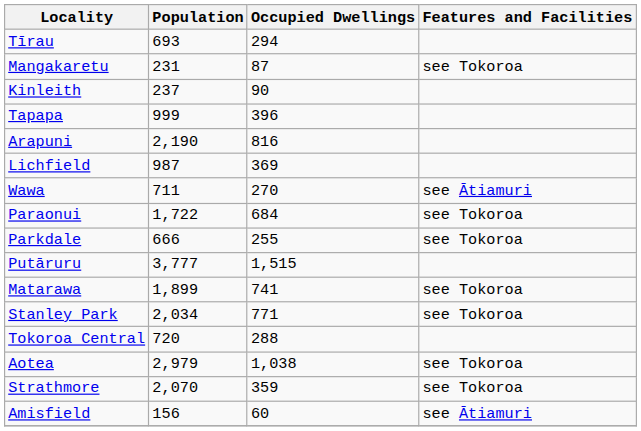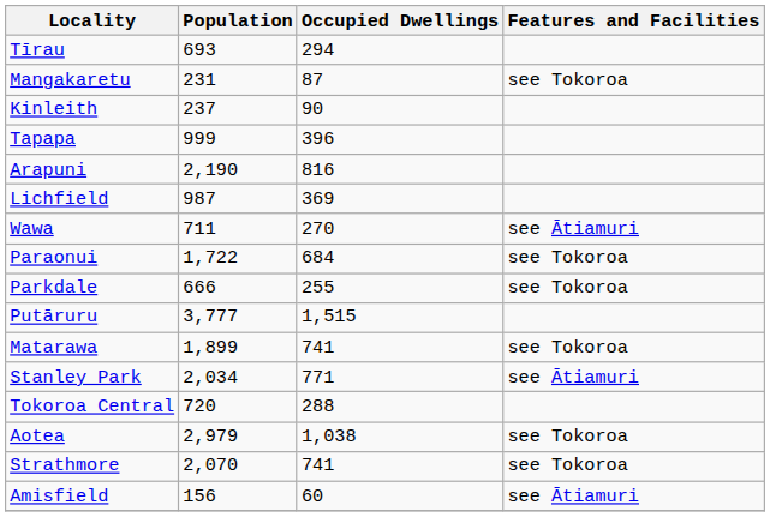 <table class="wikitable sortable">
 <tr>
 <th>Locality</th>
 <th>Population</th>
 <th>Occupied Dwellings</th>
 <th>Features and Facilities</th>
 </tr>
 <tr>
 <td><a href='#'>Tīrau</a></td>
 <td>693</td>
 <td>294</td>
 <td></td>
 </tr>
 <tr>
 <td><a href='#'>Mangakaretu</a></td>
 <td>231</td>
 <td>87</td>
 <td>see Tokoroa</td>
 </tr>
 <tr>
 <td><a href='#'>Kinleith</a></td>
 <td>237</td>
 <td>90</td>
 <td></td>
 </tr>
 <tr>
 <td><a href='#'>Tapapa</a></td>
 <td>999</td>
 <td>396</td>
 <td></td>
 </tr>
 <tr>
 <td><a href='#'>Arapuni</a></td>
 <td>2,190</td>
 <td>816</td>
 <td></td>
 </tr>
 <tr>
 <td><a href='#'>Lichfield</a></td>
 <td>987</td>
 <td>369</td>
 <td></td>
 </tr>
 <tr>
 <td><a href='#'>Wawa</a></td>
 <td>711</td>
 <td>270</td>
 <td>see <a href='#'>Ātiamuri</a></td>
 </tr>
 <tr>
 <td><a href='#'>Paraonui</a></td>
 <td>1,722</td>
 <td>684</td>
 <td>see Tokoroa</td>
 </tr>
 <tr>
 <td><a href='#'>Parkdale</a></td>
 <td>666</td>
 <td>255</td>
 <td>see Tokoroa</td>
 </tr>
 <tr>
 <td><a href='#'>Putāruru</a></td>
 <td>3,777</td>
 <td>1,515</td>
 <td></td>
 </tr>
 <tr>
 <td><a href='#'>Matarawa</a></td>
 <td>1,899</td>
 <td>741</td>
 <td>see Tokoroa</td>
 </tr>
 <tr>
 <td><a href='#'>Stanley Park</a></td>
 <td>2,034</td>
 <td>771</td>
-<td>see Tokoroa</td>
+<td>see <a href='#'>Ātiamuri</a></td>
 </tr>
 <tr>
 <td><a href='#'>Tokoroa Central</a></td>
 <td>720</td>
 <td>288</td>
 <td></td>
 </tr>
 <tr>
 <td><a href='#'>Aotea</a></td>
 <td>2,979</td>
 <td>1,038</td>
 <td>see Tokoroa</td>
 </tr>
 <tr>
 <td><a href='#'>Strathmore</a></td>
 <td>2,070</td>
-<td>359</td>
+<td>741</td>
 <td>see Tokoroa</td>
 </tr>
 <tr>
 <td><a href='#'>Amisfield</a></td>
 <td>156</td>
 <td>60</td>
 <td>see <a href='#'>Ātiamuri</a></td>
 </tr>
 <tr>
 </tr>
 </table>
